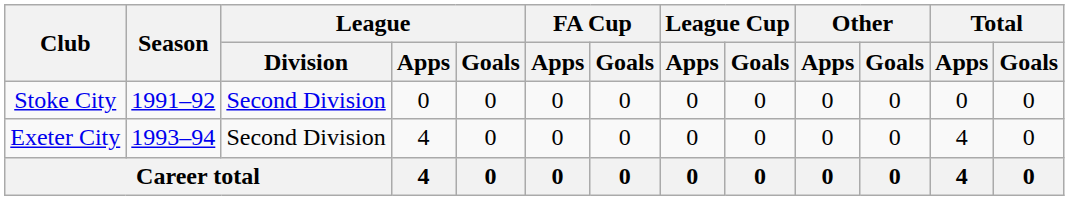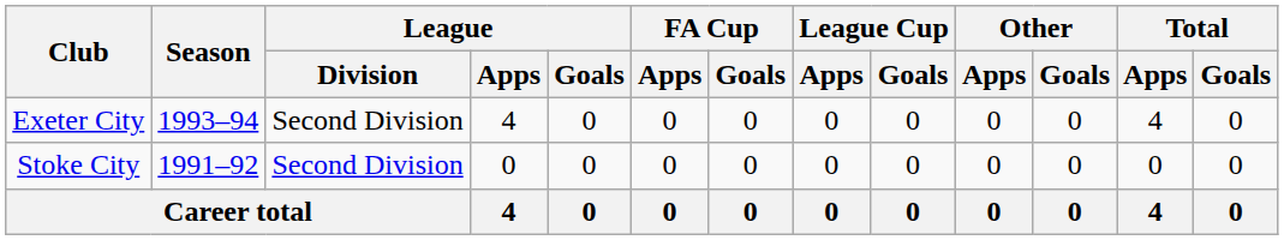 <table class="wikitable" style="text-align: center;">
 <tr>
 <th rowspan="2">Club</th>
 <th rowspan="2">Season</th>
 <th colspan="3">League</th>
 <th colspan="2">FA Cup</th>
 <th colspan="2">League Cup</th>
 <th colspan="2">Other</th>
 <th colspan="2">Total</th>
 </tr>
 <tr>
 <th>Division</th>
 <th>Apps</th>
 <th>Goals</th>
 <th>Apps</th>
 <th>Goals</th>
 <th>Apps</th>
 <th>Goals</th>
 <th>Apps</th>
 <th>Goals</th>
 <th>Apps</th>
 <th>Goals</th>
 </tr>
 <tr>
+<td><a href='#'>Exeter City</a></td>
+<td><a href='#'>1993–94</a></td>
+<td>Second Division</td>
+<td>4</td>
+<td>0</td>
+<td>0</td>
+<td>0</td>
+<td>0</td>
+<td>0</td>
+<td>0</td>
+<td>0</td>
+<td>4</td>
+<td>0</td>
+</tr>
+<tr>
 <td><a href='#'>Stoke City</a></td>
 <td><a href='#'>1991–92</a></td>
 <td><a href='#'>Second Division</a></td>
 <td>0</td>
 <td>0</td>
 <td>0</td>
 <td>0</td>
 <td>0</td>
 <td>0</td>
 <td>0</td>
 <td>0</td>
 <td>0</td>
-<td>0</td>
-</tr>
-<tr>
-<td><a href='#'>Exeter City</a></td>
-<td><a href='#'>1993–94</a></td>
-<td>Second Division</td>
-<td>4</td>
-<td>0</td>
-<td>0</td>
-<td>0</td>
-<td>0</td>
-<td>0</td>
-<td>0</td>
-<td>0</td>
-<td>4</td>
 <td>0</td>
 </tr>
 <tr>
 <th colspan="3">Career total</th>
 <th>4</th>
 <th>0</th>
 <th>0</th>
 <th>0</th>
 <th>0</th>
 <th>0</th>
 <th>0</th>
 <th>0</th>
 <th>4</th>
 <th>0</th>
 </tr>
 </table>
